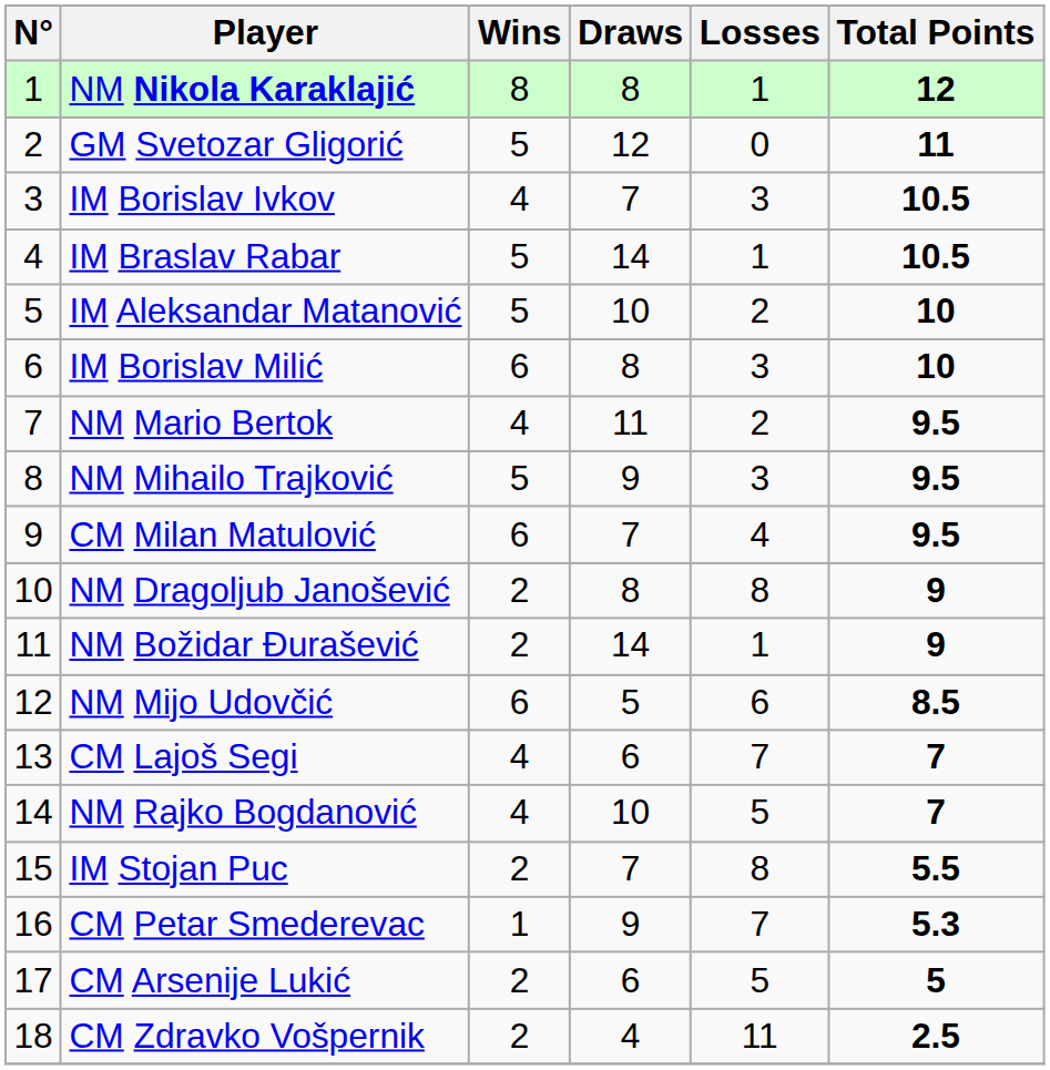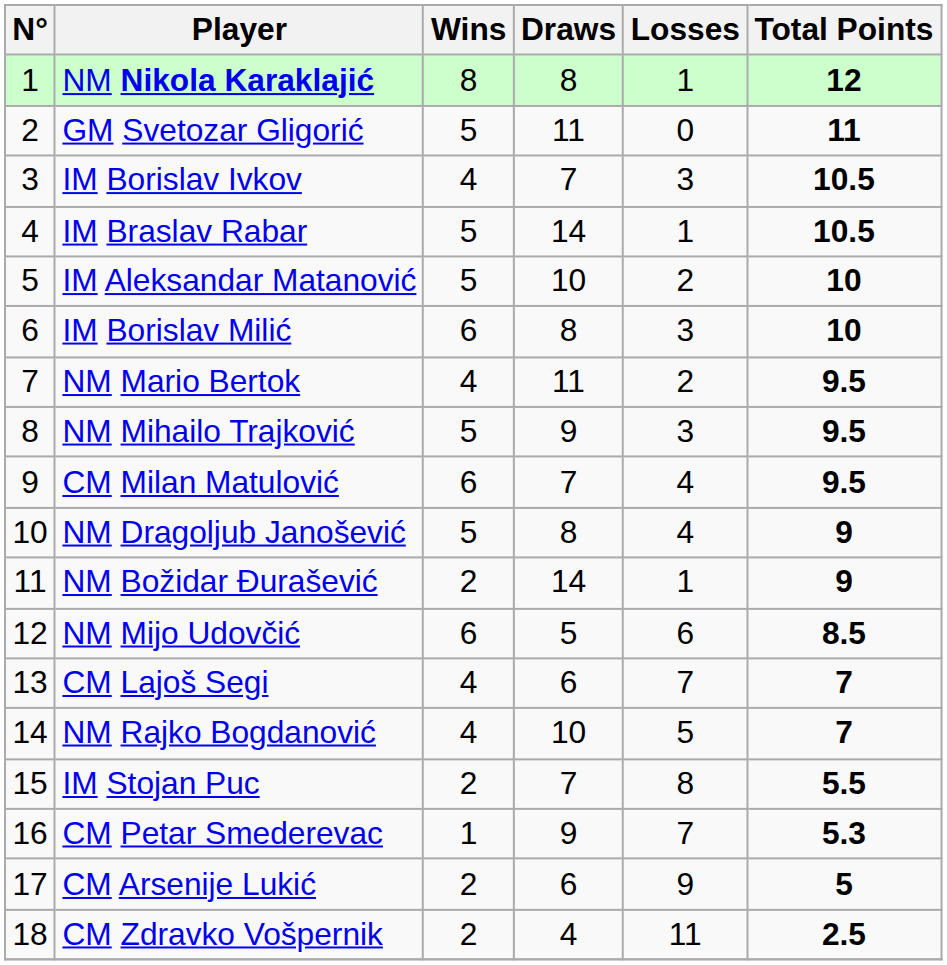 <table class="wikitable" border="1">
 <tr>
 <th>N°</th>
 <th>Player</th>
 <th>Wins</th>
 <th>Draws</th>
 <th>Losses</th>
 <th>Total Points</th>
 </tr>
 <tr align=center style="background:#ccffcc;">
 <td>1</td>
 <td align=left> <a href='#'>NM</a> <strong><a href='#'>Nikola Karaklajić</a></strong></td>
 <td>8</td>
 <td>8</td>
 <td>1</td>
 <td><strong>12</strong></td>
 </tr>
 <tr align=center>
 <td>2</td>
 <td align=left> <a href='#'>GM</a> <a href='#'>Svetozar Gligorić</a></td>
 <td>5</td>
-<td>12</td>
+<td>11</td>
 <td>0</td>
 <td><strong>11</strong></td>
 </tr>
 <tr align=center>
 <td>3</td>
 <td align=left> <a href='#'>IM</a> <a href='#'>Borislav Ivkov</a></td>
 <td>4</td>
 <td>7</td>
 <td>3</td>
 <td><strong>10.5</strong></td>
 </tr>
 <tr align=center>
 <td>4</td>
 <td align=left> <a href='#'>IM</a> <a href='#'>Braslav Rabar</a></td>
 <td>5</td>
 <td>14</td>
 <td>1</td>
 <td><strong>10.5</strong></td>
 </tr>
 <tr align=center>
 <td>5</td>
 <td align=left> <a href='#'>IM</a> <a href='#'>Aleksandar Matanović</a></td>
 <td>5</td>
 <td>10</td>
 <td>2</td>
 <td><strong>10</strong></td>
 </tr>
 <tr align=center>
 <td>6</td>
 <td align=left> <a href='#'>IM</a> <a href='#'>Borislav Milić</a></td>
 <td>6</td>
 <td>8</td>
 <td>3</td>
 <td><strong>10</strong></td>
 </tr>
 <tr align=center>
 <td>7</td>
 <td align=left> <a href='#'>NM</a> <a href='#'>Mario Bertok</a></td>
 <td>4</td>
 <td>11</td>
 <td>2</td>
 <td><strong>9.5</strong></td>
 </tr>
 <tr align=center>
 <td>8</td>
 <td align=left> <a href='#'>NM</a> <a href='#'>Mihailo Trajković</a></td>
 <td>5</td>
 <td>9</td>
 <td>3</td>
 <td><strong>9.5</strong></td>
 </tr>
 <tr align=center>
 <td>9</td>
 <td align=left> <a href='#'>CM</a> <a href='#'>Milan Matulović</a></td>
 <td>6</td>
 <td>7</td>
 <td>4</td>
 <td><strong>9.5</strong></td>
 </tr>
 <tr align=center>
 <td>10</td>
 <td align=left> <a href='#'>NM</a> <a href='#'>Dragoljub Janošević</a></td>
-<td>2</td>
+<td>5</td>
 <td>8</td>
-<td>8</td>
+<td>4</td>
 <td><strong>9</strong></td>
 </tr>
 <tr align=center>
 <td>11</td>
 <td align=left> <a href='#'>NM</a> <a href='#'>Božidar Đurašević</a></td>
 <td>2</td>
 <td>14</td>
 <td>1</td>
 <td><strong>9</strong></td>
 </tr>
 <tr align=center>
 <td>12</td>
 <td align=left> <a href='#'>NM</a> <a href='#'>Mijo Udovčić</a></td>
 <td>6</td>
 <td>5</td>
 <td>6</td>
 <td><strong>8.5</strong></td>
 </tr>
 <tr align=center>
 <td>13</td>
 <td align=left> <a href='#'>CM</a> <a href='#'>Lajoš Segi</a></td>
 <td>4</td>
 <td>6</td>
 <td>7</td>
 <td><strong>7</strong></td>
 </tr>
 <tr align=center>
 <td>14</td>
 <td align=left> <a href='#'>NM</a> <a href='#'>Rajko Bogdanović</a></td>
 <td>4</td>
 <td>10</td>
 <td>5</td>
 <td><strong>7</strong></td>
 </tr>
 <tr align=center>
 <td>15</td>
 <td align=left> <a href='#'>IM</a> <a href='#'>Stojan Puc</a></td>
 <td>2</td>
 <td>7</td>
 <td>8</td>
 <td><strong>5.5</strong></td>
 </tr>
 <tr align=center>
 <td>16</td>
 <td align=left> <a href='#'>CM</a> <a href='#'>Petar Smederevac</a></td>
 <td>1</td>
 <td>9</td>
 <td>7</td>
 <td><strong>5.3</strong></td>
 </tr>
 <tr align=center>
 <td>17</td>
 <td align=left> <a href='#'>CM</a> <a href='#'>Arsenije Lukić</a></td>
 <td>2</td>
 <td>6</td>
-<td>5</td>
+<td>9</td>
 <td><strong>5</strong></td>
 </tr>
 <tr align=center>
 <td>18</td>
 <td align=left> <a href='#'>CM</a> <a href='#'>Zdravko Vošpernik</a></td>
 <td>2</td>
 <td>4</td>
 <td>11</td>
 <td><strong>2.5</strong></td>
 </tr>
 <tr align=center>
 </tr>
 </table>
